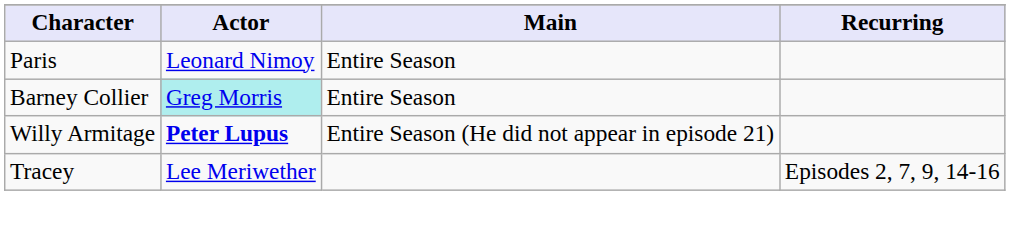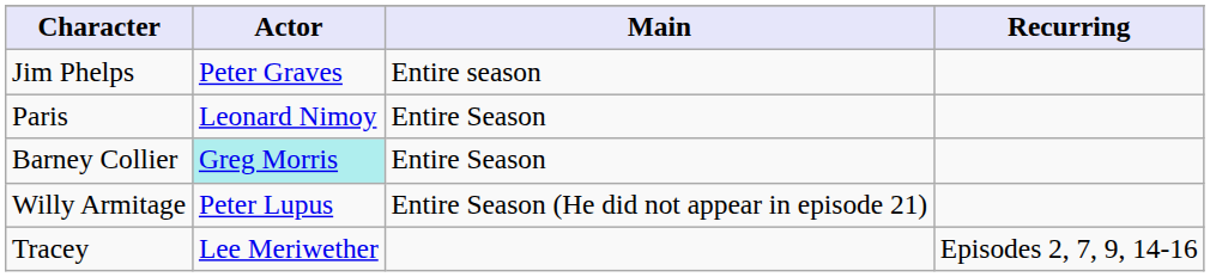 <table class="wikitable">
 <tr>
 </tr>
 <tr style="background:Lavender; text-align:center;">
 <td><strong>Character</strong></td>
 <td><strong>Actor</strong></td>
 <td><strong>Main</strong></td>
 <td><strong>Recurring</strong></td>
+</tr>
+<tr>
+<td>Jim Phelps</td>
+<td><a href='#'>Peter Graves</a></td>
+<td>Entire season</td>
+<td></td>
 </tr>
 <tr>
 <td>Paris</td>
 <td><a href='#'>Leonard Nimoy</a></td>
 <td>Entire Season</td>
 <td></td>
 </tr>
 <tr>
 <td>Barney Collier</td>
 <td style="background: paleturquoise;"><a href='#'>Greg Morris</a></td>
 <td>Entire Season</td>
 <td></td>
 </tr>
 <tr>
 <td>Willy Armitage</td>
-<td><strong><a href='#'>Peter Lupus</a></strong></td>
+<td><a href='#'>Peter Lupus</a></td>
 <td>Entire Season (He did not appear in episode 21)</td>
 <td></td>
 </tr>
 <tr>
 <td>Tracey</td>
 <td><a href='#'>Lee Meriwether</a></td>
 <td></td>
 <td>Episodes 2, 7, 9, 14-16</td>
 </tr>
 </table>
